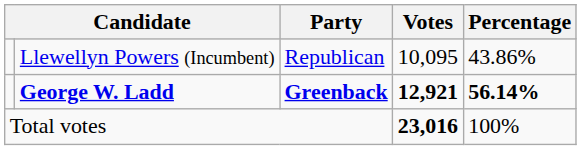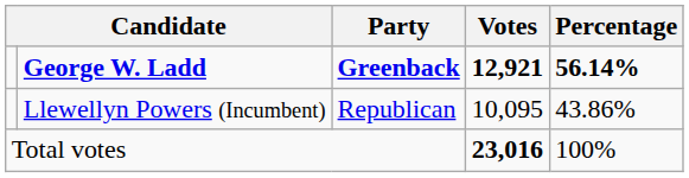 <table class="wikitable">
 <tr>
 <th colspan="2">Candidate</th>
 <th>Party</th>
 <th>Votes</th>
 <th>Percentage</th>
 </tr>
 <tr>
 <td></td>
+<td><strong><a href='#'>George W. Ladd</a></strong></td>
+<td><strong><a href='#'>Greenback</a></strong></td>
+<td><strong>12,921</strong></td>
+<td><strong>56.14%</strong></td>
+</tr>
+<tr>
+<td></td>
 <td><a href='#'>Llewellyn Powers</a> <small>(Incumbent)</small></td>
 <td><a href='#'>Republican</a></td>
 <td>10,095</td>
 <td>43.86%</td>
-</tr>
-<tr>
-<td></td>
-<td><strong><a href='#'>George W. Ladd</a></strong></td>
-<td><strong><a href='#'>Greenback</a></strong></td>
-<td><strong>12,921</strong></td>
-<td><strong>56.14%</strong></td>
 </tr>
 <tr>
 <td colspan="3">Total votes</td>
 <td><strong>23,016</strong></td>
 <td>100%</td>
 </tr>
 </table>
